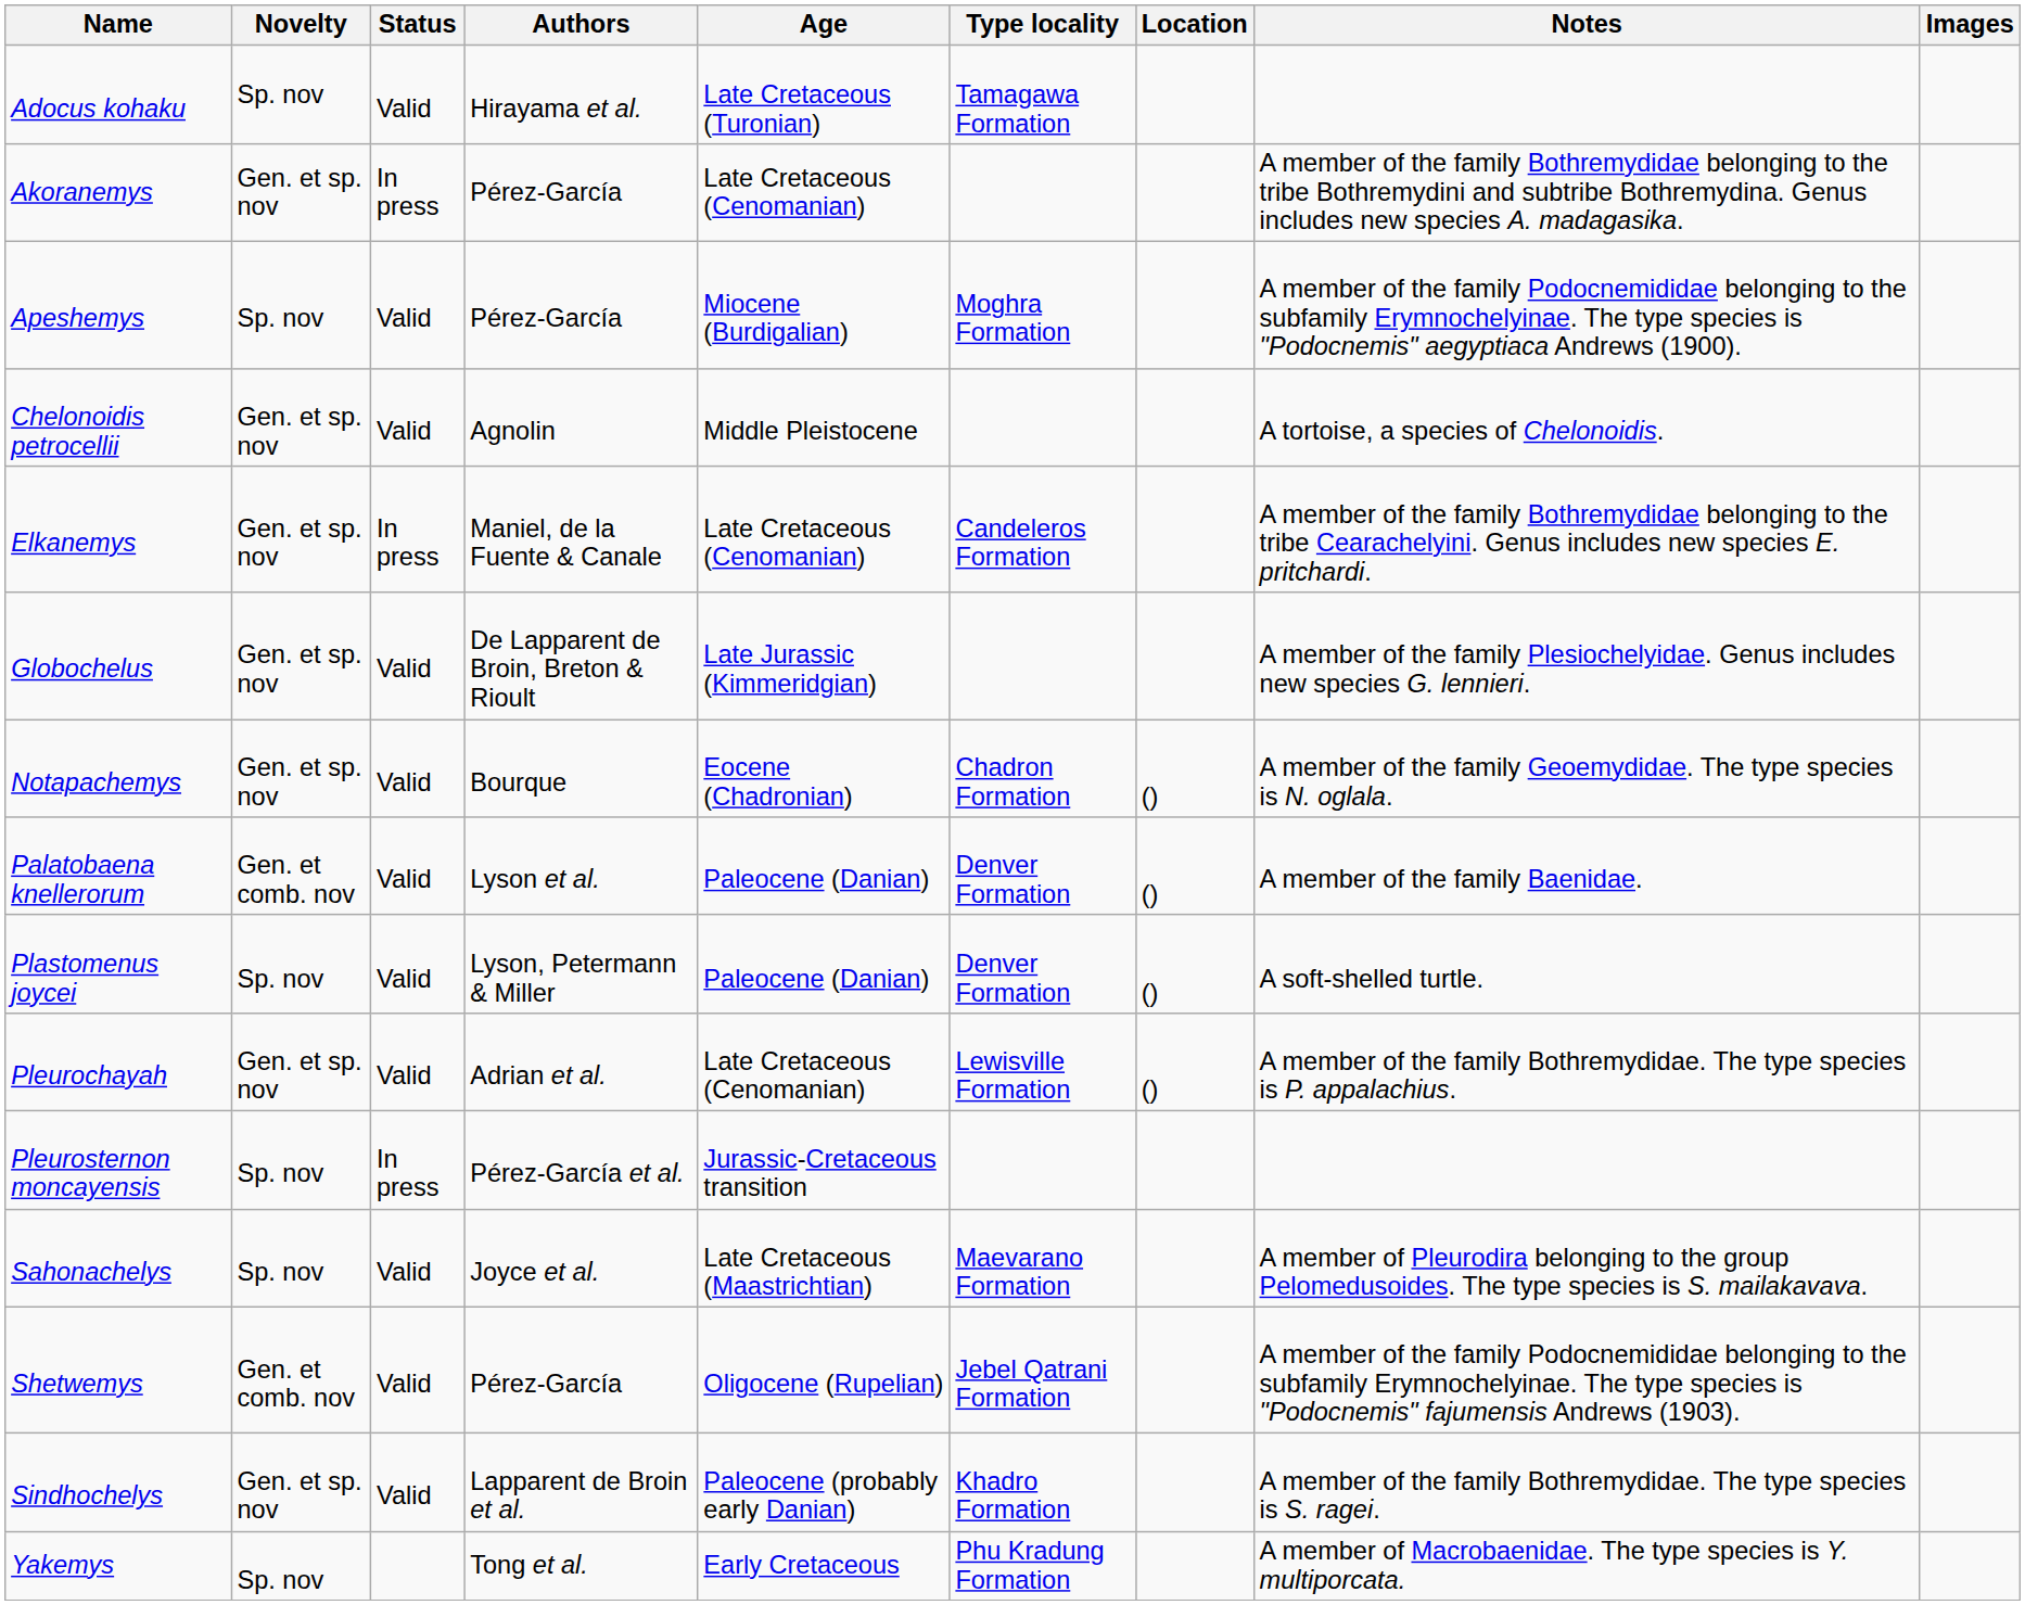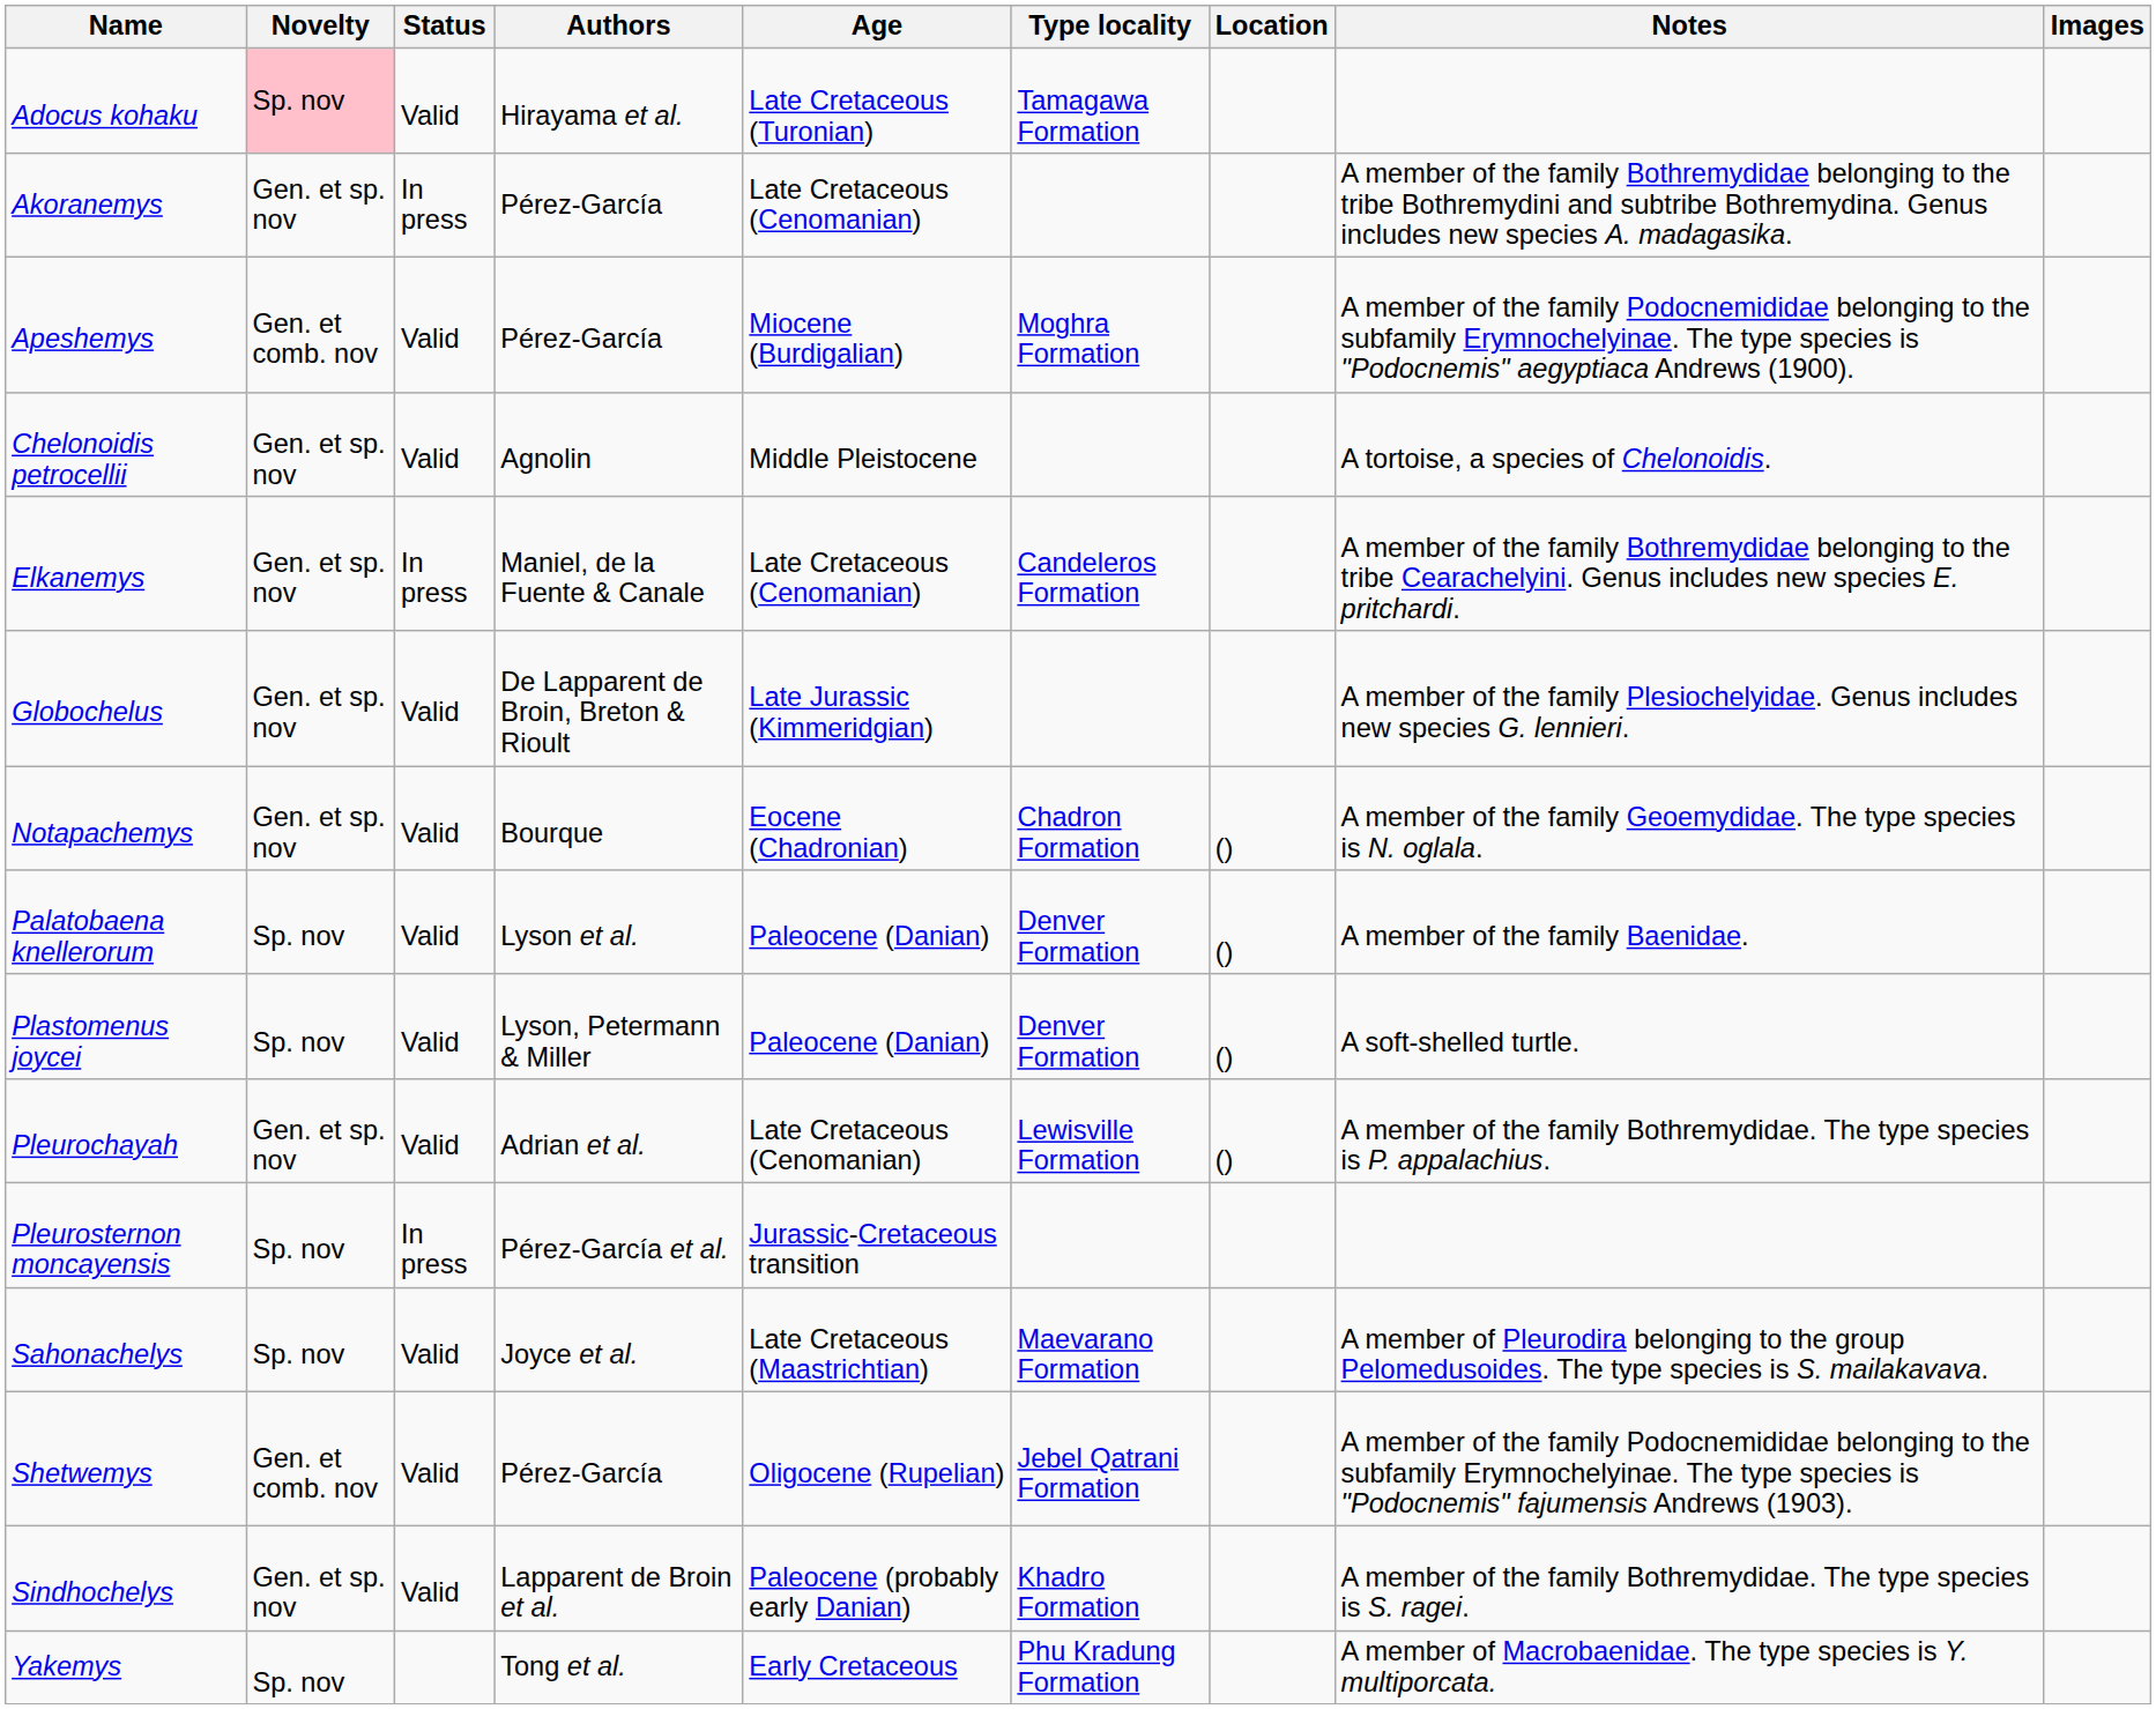 <table class="wikitable sortable" align="center" width="100%">
 <tr>
 <th>Name</th>
 <th>Novelty</th>
 <th>Status</th>
 <th>Authors</th>
 <th>Age</th>
 <th>Type locality</th>
 <th>Location</th>
 <th>Notes</th>
 <th>Images</th>
 </tr>
 <tr>
 <td><br><em><a href='#'>Adocus kohaku</a></em></td>
-<td>Sp. nov</td>
+<td style="background: pink;">Sp. nov</td>
 <td><br>Valid</td>
 <td><br>Hirayama <em>et al.</em></td>
 <td><br><a href='#'>Late Cretaceous</a> (<a href='#'>Turonian</a>)</td>
 <td><br><a href='#'>Tamagawa Formation</a></td>
 <td><br></td>
 <td></td>
 <td></td>
 </tr>
 <tr>
 <td><em><a href='#'>Akoranemys</a></em></td>
 <td>Gen. et sp. nov</td>
 <td>In press</td>
 <td>Pérez-García</td>
 <td>Late Cretaceous (<a href='#'>Cenomanian</a>)</td>
 <td></td>
 <td></td>
 <td>A member of the family <a href='#'>Bothremydidae</a> belonging to the tribe Bothremydini and subtribe Bothremydina. Genus includes new species <em>A. madagasika</em>.</td>
 <td></td>
 </tr>
 <tr>
 <td><br><em><a href='#'>Apeshemys</a></em></td>
-<td><br>Sp. nov</td>
+<td><br>Gen. et comb. nov</td>
 <td><br>Valid</td>
 <td><br>Pérez-García</td>
 <td><br><a href='#'>Miocene</a> (<a href='#'>Burdigalian</a>)</td>
 <td><br><a href='#'>Moghra Formation</a></td>
 <td><br></td>
 <td><br>A member of the family <a href='#'>Podocnemididae</a> belonging to the subfamily <a href='#'>Erymnochelyinae</a>. The type species is <em>"Podocnemis" aegyptiaca</em> Andrews (1900).</td>
 <td></td>
 </tr>
 <tr>
 <td><br><em><a href='#'>Chelonoidis petrocellii</a></em></td>
 <td><br>Gen. et sp. nov</td>
 <td><br>Valid</td>
 <td><br>Agnolin</td>
 <td><br>Middle Pleistocene</td>
 <td></td>
 <td><br></td>
 <td><br>A tortoise, a species of <em><a href='#'>Chelonoidis</a></em>.</td>
 <td></td>
 </tr>
 <tr>
 <td><br><em><a href='#'>Elkanemys</a></em></td>
 <td><br>Gen. et sp. nov</td>
 <td><br>In press</td>
 <td><br>Maniel, de la Fuente & Canale</td>
 <td><br>Late Cretaceous (<a href='#'>Cenomanian</a>)</td>
 <td><br><a href='#'>Candeleros Formation</a></td>
 <td><br></td>
 <td><br>A member of the family <a href='#'>Bothremydidae</a> belonging to the tribe <a href='#'>Cearachelyini</a>. Genus includes new species <em>E. pritchardi</em>.</td>
 <td></td>
 </tr>
 <tr>
 <td><br><em><a href='#'>Globochelus</a></em></td>
 <td><br>Gen. et sp. nov</td>
 <td><br>Valid</td>
 <td><br>De Lapparent de Broin, Breton & Rioult</td>
 <td><br><a href='#'>Late Jurassic</a> (<a href='#'>Kimmeridgian</a>)</td>
 <td></td>
 <td><br></td>
 <td><br>A member of the family <a href='#'>Plesiochelyidae</a>. Genus includes new species <em>G. lennieri</em>.</td>
 <td></td>
 </tr>
 <tr>
 <td><br><em><a href='#'>Notapachemys</a></em></td>
 <td><br>Gen. et sp. nov</td>
 <td><br>Valid</td>
 <td><br>Bourque</td>
 <td><br><a href='#'>Eocene</a> (<a href='#'>Chadronian</a>)</td>
 <td><br><a href='#'>Chadron Formation</a></td>
 <td><br><br>()</td>
 <td><br>A member of the family <a href='#'>Geoemydidae</a>. The type species is <em>N. oglala</em>.</td>
 <td></td>
 </tr>
 <tr>
 <td><br><em><a href='#'>Palatobaena knellerorum</a></em></td>
-<td><br>Gen. et comb. nov</td>
+<td><br>Sp. nov</td>
 <td><br>Valid</td>
 <td><br>Lyson <em>et al.</em></td>
 <td><br><a href='#'>Paleocene</a> (<a href='#'>Danian</a>)</td>
 <td><br><a href='#'>Denver Formation</a></td>
 <td><br><br>()</td>
 <td><br>A member of the family <a href='#'>Baenidae</a>.</td>
 <td></td>
 </tr>
 <tr>
 <td><br><em><a href='#'>Plastomenus joycei</a></em></td>
 <td><br>Sp. nov</td>
 <td><br>Valid</td>
 <td><br>Lyson, Petermann & Miller</td>
 <td><br><a href='#'>Paleocene</a> (<a href='#'>Danian</a>)</td>
 <td><br><a href='#'>Denver Formation</a></td>
 <td><br><br>()</td>
 <td><br>A soft-shelled turtle.</td>
 <td></td>
 </tr>
 <tr>
 <td><br><em><a href='#'>Pleurochayah</a></em></td>
 <td><br>Gen. et sp. nov</td>
 <td><br>Valid</td>
 <td><br>Adrian <em>et al.</em></td>
 <td><br>Late Cretaceous (Cenomanian)</td>
 <td><br><a href='#'>Lewisville Formation</a></td>
 <td><br><br>()</td>
 <td><br>A member of the family Bothremydidae. The type species is <em>P. appalachius</em>.</td>
 <td></td>
 </tr>
 <tr>
 <td><br><em><a href='#'>Pleurosternon moncayensis</a></em></td>
 <td><br>Sp. nov</td>
 <td><br>In press</td>
 <td><br>Pérez-García <em>et al.</em></td>
 <td><br><a href='#'>Jurassic</a>-<a href='#'>Cretaceous</a> transition</td>
 <td></td>
 <td><br></td>
 <td></td>
 <td></td>
 </tr>
 <tr>
 <td><br><em><a href='#'>Sahonachelys</a></em></td>
 <td><br>Sp. nov</td>
 <td><br>Valid</td>
 <td><br>Joyce <em>et al.</em></td>
 <td><br>Late Cretaceous (<a href='#'>Maastrichtian</a>)</td>
 <td><br><a href='#'>Maevarano Formation</a></td>
 <td><br></td>
 <td><br>A member of <a href='#'>Pleurodira</a> belonging to the group <a href='#'>Pelomedusoides</a>. The type species is <em>S. mailakavava</em>.</td>
 <td></td>
 </tr>
 <tr>
 <td><br><em><a href='#'>Shetwemys</a></em></td>
 <td><br>Gen. et comb. nov</td>
 <td><br>Valid</td>
 <td><br>Pérez-García</td>
 <td><br><a href='#'>Oligocene</a> (<a href='#'>Rupelian</a>)</td>
 <td><br><a href='#'>Jebel Qatrani Formation</a></td>
 <td><br></td>
 <td><br>A member of the family Podocnemididae belonging to the subfamily Erymnochelyinae. The type species is <em>"Podocnemis" fajumensis</em> Andrews (1903).</td>
 <td></td>
 </tr>
 <tr>
 <td><br><em><a href='#'>Sindhochelys</a></em></td>
 <td><br>Gen. et sp. nov</td>
 <td><br>Valid</td>
 <td><br>Lapparent de Broin <em>et al.</em></td>
 <td><br><a href='#'>Paleocene</a> (probably early <a href='#'>Danian</a>)</td>
 <td><br><a href='#'>Khadro Formation</a></td>
 <td><br></td>
 <td><br>A member of the family Bothremydidae. The type species is <em>S. ragei</em>.</td>
 <td></td>
 </tr>
 <tr>
 <td><em><a href='#'>Yakemys</a></em></td>
 <td><br>Sp. nov</td>
 <td></td>
 <td>Tong <em>et al.</em></td>
 <td><a href='#'>Early Cretaceous</a></td>
 <td><a href='#'>Phu Kradung Formation</a></td>
 <td></td>
 <td>A member of <a href='#'>Macrobaenidae</a>. The type species is <em>Y. multiporcata.</em></td>
 <td></td>
 </tr>
 <tr>
 </tr>
 </table>
